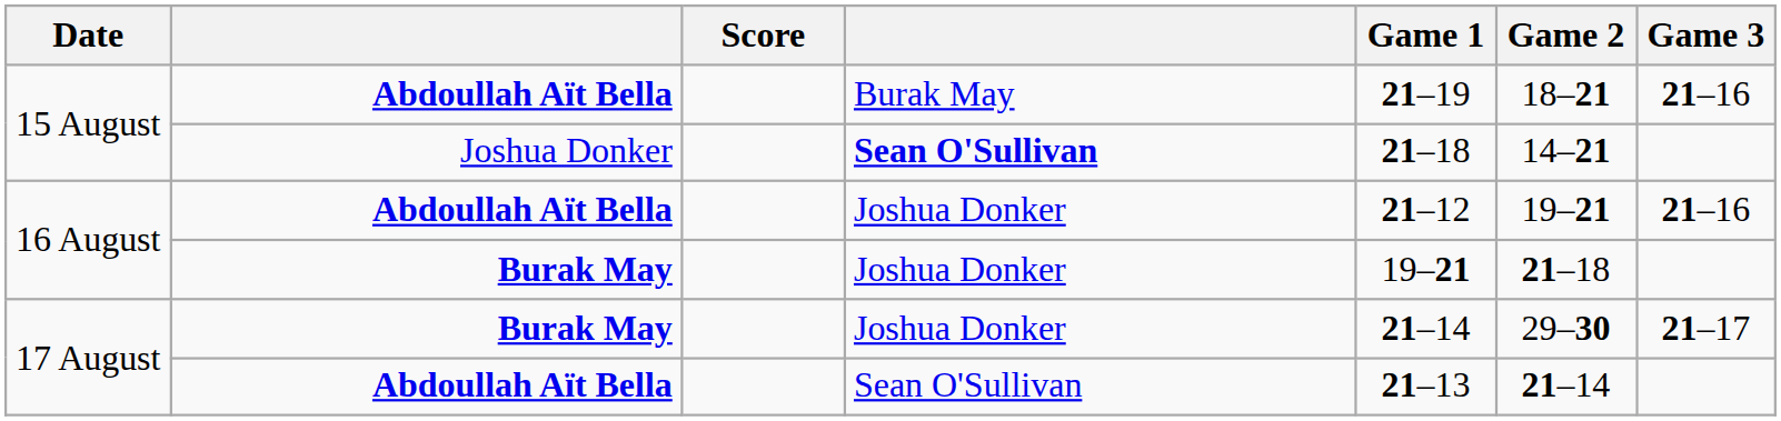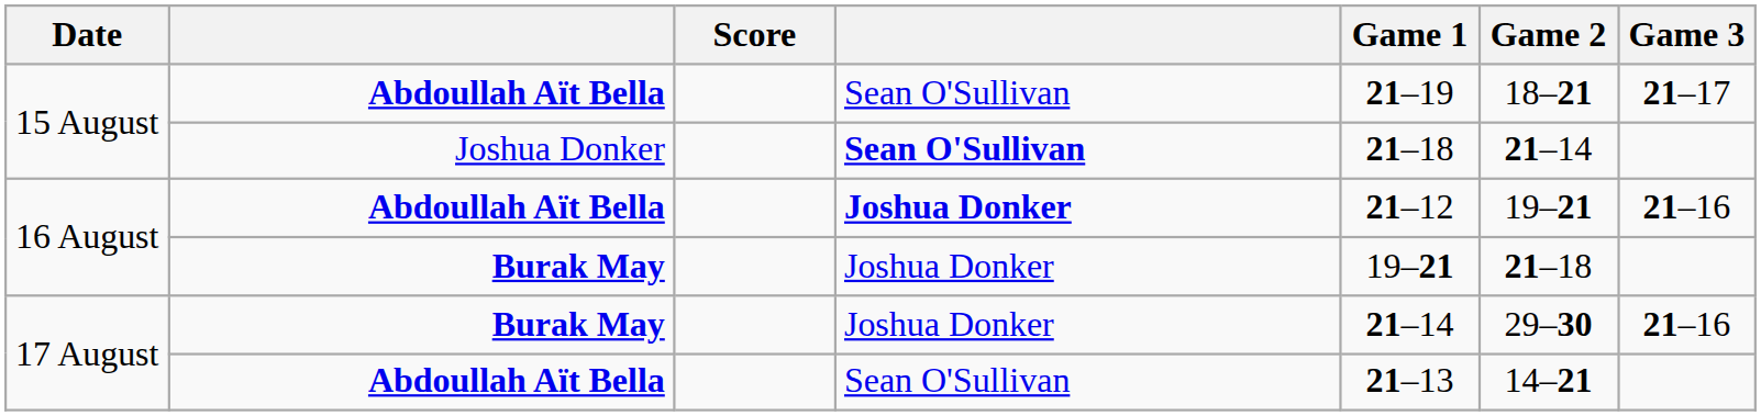 <table class="wikitable" style="text-align: center; font-size:90% ">
 <tr>
 <th width="60">Date</th>
 <th align="right" width="200"></th>
 <th width="60">Score</th>
 <th align="left" width="200"></th>
 <th width="50">Game 1</th>
 <th width="50">Game 2</th>
 <th width="50">Game 3</th>
 </tr>
 <tr>
 <td rowspan="2">15 August</td>
 <td align="right"><strong><a href='#'>Abdoullah Aït Bella</a> </strong></td>
 <td align="center"></td>
-<td align="left"> <a href='#'>Burak May</a></td>
+<td align="left"> <a href='#'>Sean O'Sullivan</a></td>
 <td><strong>21</strong>–19</td>
 <td>18–<strong>21</strong></td>
-<td><strong>21</strong>–16</td>
+<td><strong>21</strong>–17</td>
 </tr>
 <tr>
 <td align="right"><a href='#'>Joshua Donker</a> </td>
 <td align="center"></td>
 <td align="left"><strong> <a href='#'>Sean O'Sullivan</a></strong></td>
 <td><strong>21</strong>–18</td>
-<td>14–<strong>21</strong></td>
+<td><strong>21</strong>–14</td>
 <td></td>
 </tr>
 <tr>
 <td rowspan="2">16 August</td>
 <td align="right"><strong><a href='#'>Abdoullah Aït Bella</a> </strong></td>
 <td align="center"></td>
-<td align="left"> <a href='#'>Joshua Donker</a></td>
+<td align="left"><strong> <a href='#'>Joshua Donker</a></strong></td>
 <td><strong>21</strong>–12</td>
 <td>19–<strong>21</strong></td>
 <td><strong>21</strong>–16</td>
 </tr>
 <tr>
 <td align="right"><strong><a href='#'>Burak May</a> </strong></td>
 <td align="center"></td>
 <td align="left"> <a href='#'>Joshua Donker</a></td>
 <td>19–<strong>21</strong></td>
 <td><strong>21</strong>–18</td>
 <td></td>
 </tr>
 <tr>
 <td rowspan="2">17 August</td>
 <td align="right"><strong><a href='#'>Burak May</a> </strong></td>
 <td align="center"></td>
 <td align="left"> <a href='#'>Joshua Donker</a></td>
 <td><strong>21</strong>–14</td>
 <td>29–<strong>30</strong></td>
-<td><strong>21</strong>–17</td>
+<td><strong>21</strong>–16</td>
 </tr>
 <tr>
 <td align="right"><strong><a href='#'>Abdoullah Aït Bella</a> </strong></td>
 <td align="center"></td>
 <td align="left"> <a href='#'>Sean O'Sullivan</a></td>
 <td><strong>21</strong>–13</td>
-<td><strong>21</strong>–14</td>
+<td>14–<strong>21</strong></td>
 <td></td>
 </tr>
 </table>
